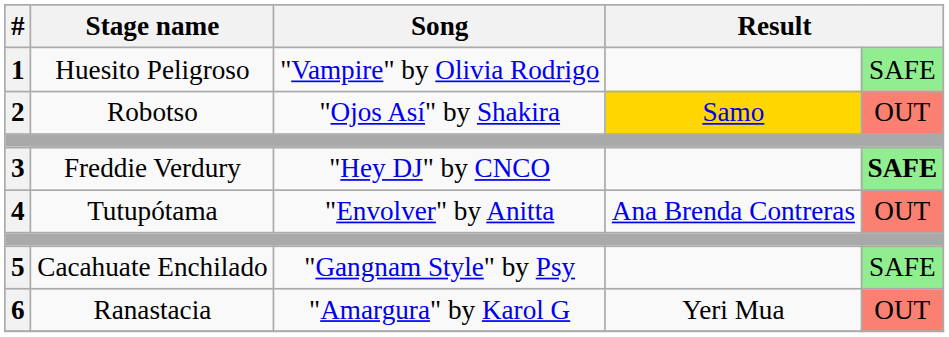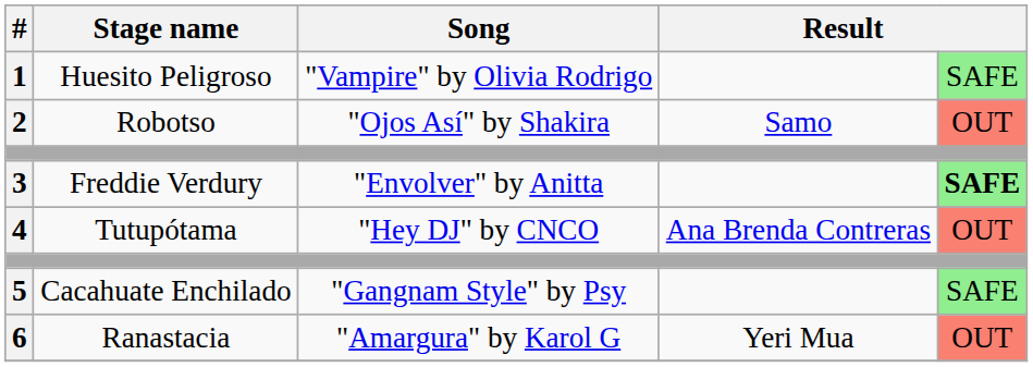 <table class="wikitable plainrowheaders" style="text-align: center;">
 <tr>
 <th>#</th>
 <th>Stage name</th>
 <th>Song</th>
 <th Identity colspan=2>Result</th>
 </tr>
 <tr>
 <th>1</th>
 <td>Huesito Peligroso</td>
 <td>"<a href='#'>Vampire</a>" by <a href='#'>Olivia Rodrigo</a></td>
 <td></td>
 <td bgcolor=lightgreen>SAFE</td>
 </tr>
 <tr>
 <th>2</th>
 <td>Robotso</td>
 <td>"<a href='#'>Ojos Así</a>" by <a href='#'>Shakira</a></td>
-<td style="background: gold;"><a href='#'>Samo</a></td>
+<td><a href='#'>Samo</a></td>
 <td bgcolor=salmon>OUT</td>
 </tr>
 <tr>
 <td colspan="5" style="background:darkgray"></td>
 </tr>
 <tr>
 <th>3</th>
 <td>Freddie Verdury</td>
-<td>"<a href='#'>Hey DJ</a>" by <a href='#'>CNCO</a></td>
+<td>"<a href='#'>Envolver</a>" by <a href='#'>Anitta</a></td>
 <td></td>
 <td bgcolor=lightgreen><strong>SAFE</strong></td>
 </tr>
 <tr>
 <th>4</th>
 <td>Tutupótama</td>
-<td>"<a href='#'>Envolver</a>" by <a href='#'>Anitta</a></td>
+<td>"<a href='#'>Hey DJ</a>" by <a href='#'>CNCO</a></td>
 <td><a href='#'>Ana Brenda Contreras</a></td>
 <td bgcolor=salmon>OUT</td>
 </tr>
 <tr>
 <td colspan="5" style="background:darkgray"></td>
 </tr>
 <tr>
 <th>5</th>
 <td>Cacahuate Enchilado</td>
 <td>"<a href='#'>Gangnam Style</a>" by <a href='#'>Psy</a></td>
 <td></td>
 <td bgcolor=lightgreen>SAFE</td>
 </tr>
 <tr>
 <th>6</th>
 <td>Ranastacia</td>
 <td>"<a href='#'>Amargura</a>" by <a href='#'>Karol G</a></td>
 <td>Yeri Mua</td>
 <td bgcolor=salmon>OUT</td>
 </tr>
 <tr>
 </tr>
 </table>
